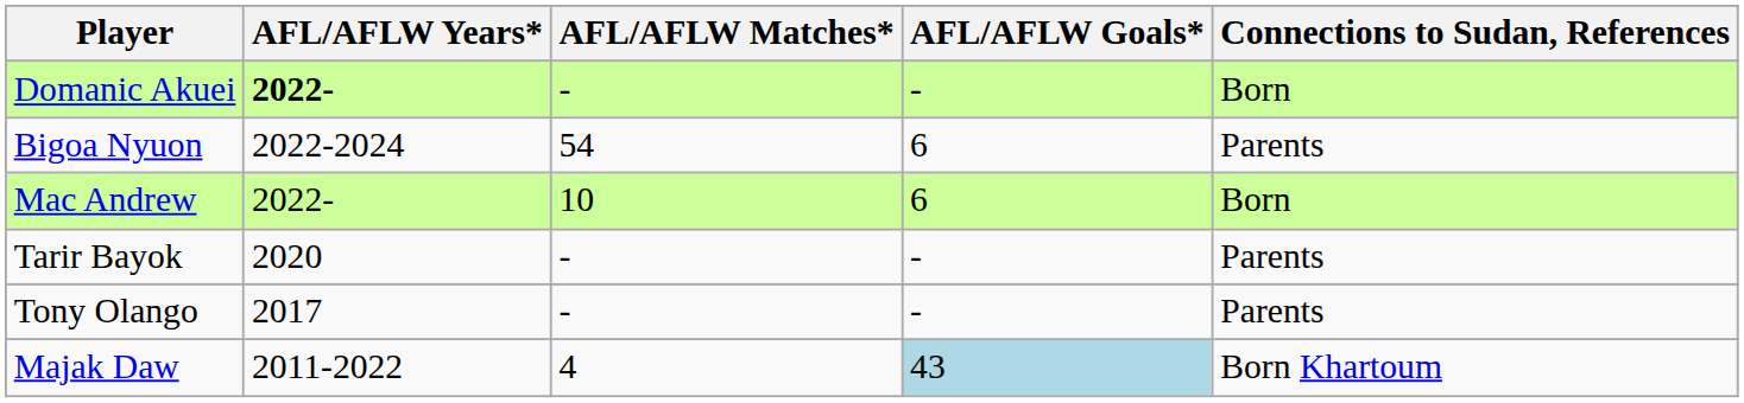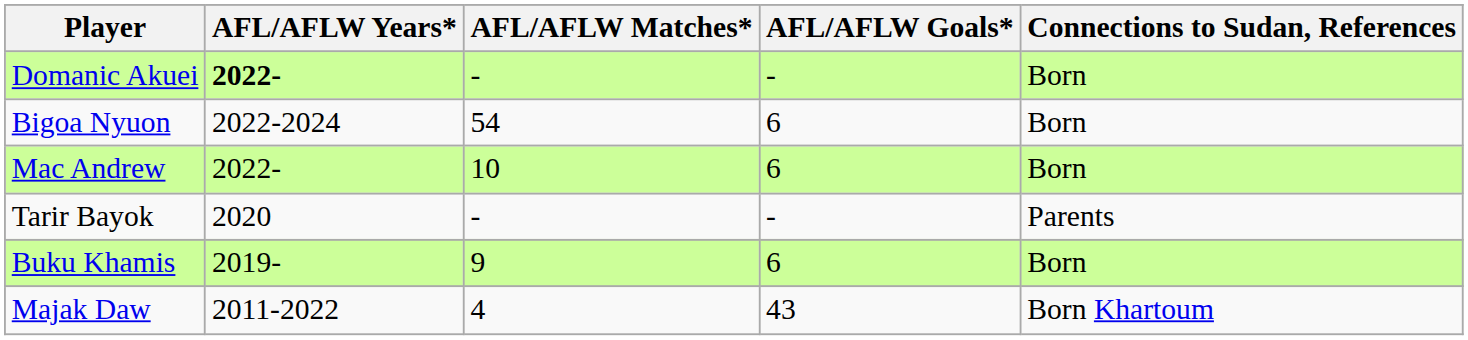 <table class="wikitable sortable">
 <tr>
 <th>Player</th>
 <th>AFL/AFLW Years*</th>
 <th>AFL/AFLW Matches*</th>
 <th>AFL/AFLW Goals*</th>
 <th>Connections to Sudan, References</th>
 </tr>
 <tr bgcolor=#CCFF99>
 <td><a href='#'>Domanic Akuei</a></td>
 <td><strong>2022-</strong></td>
 <td>-</td>
 <td>-</td>
 <td>Born</td>
 </tr>
 <tr>
 <td><a href='#'>Bigoa Nyuon</a></td>
 <td>2022-2024</td>
 <td>54</td>
 <td>6</td>
-<td>Parents</td>
+<td>Born</td>
 </tr>
 <tr bgcolor=#CCFF99>
 <td><a href='#'>Mac Andrew</a></td>
 <td>2022-</td>
 <td>10</td>
 <td>6</td>
 <td>Born</td>
 </tr>
 <tr>
 <td>Tarir Bayok</td>
 <td>2020</td>
 <td>-</td>
 <td>-</td>
 <td>Parents</td>
 </tr>
-<tr>
-<td>Tony Olango</td>
-<td>2017</td>
-<td>-</td>
-<td>-</td>
-<td>Parents</td>
+<tr bgcolor=#CCFF99>
+<td><a href='#'>Buku Khamis</a></td>
+<td>2019-</td>
+<td>9</td>
+<td>6</td>
+<td>Born</td>
 </tr>
 <tr>
 <td><a href='#'>Majak Daw</a></td>
 <td>2011-2022</td>
 <td>4</td>
-<td style="background: lightblue;">43</td>
+<td>43</td>
 <td>Born <a href='#'>Khartoum</a></td>
 </tr>
 </table>
